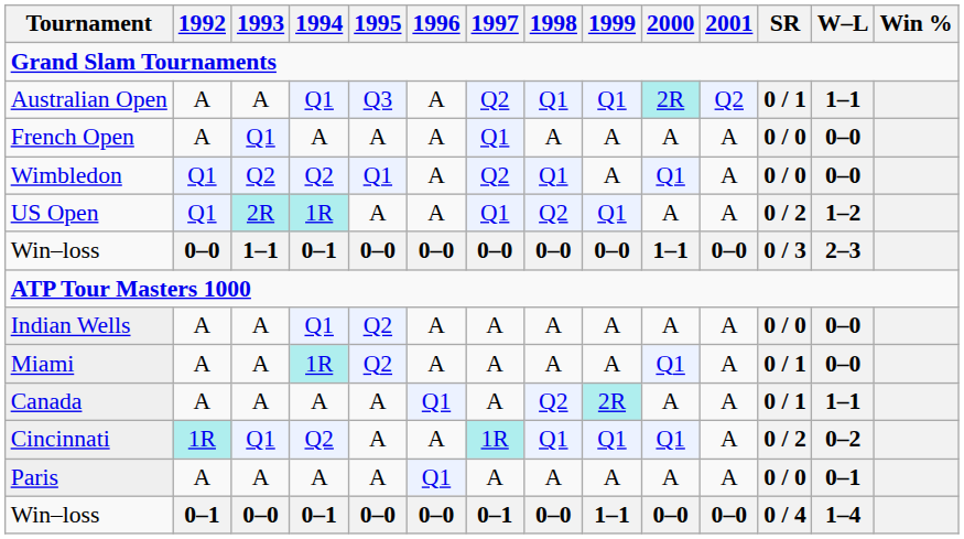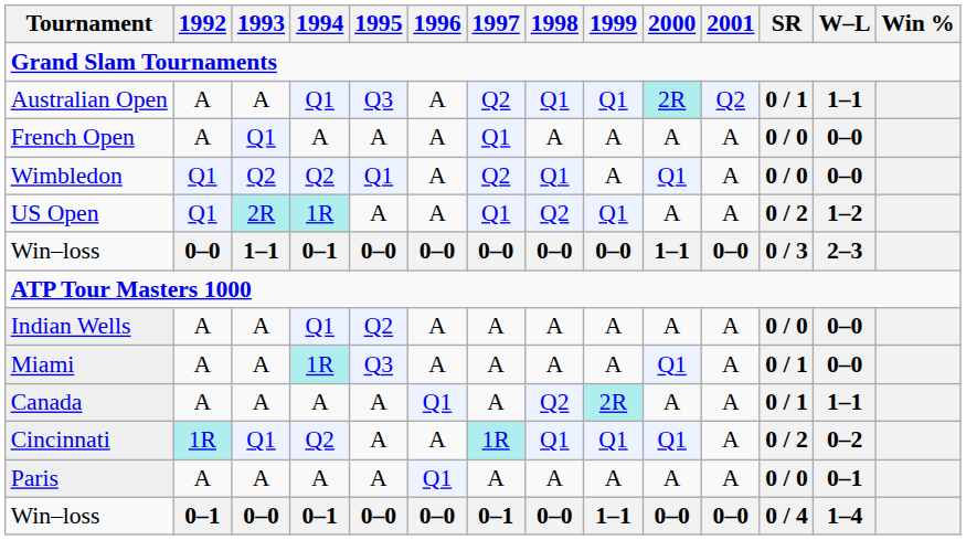 <table class=wikitable style=text-align:center>
 <tr>
 <th>Tournament</th>
 <th><a href='#'>1992</a></th>
 <th><a href='#'>1993</a></th>
 <th><a href='#'>1994</a></th>
 <th><a href='#'>1995</a></th>
 <th><a href='#'>1996</a></th>
 <th><a href='#'>1997</a></th>
 <th><a href='#'>1998</a></th>
 <th><a href='#'>1999</a></th>
 <th><a href='#'>2000</a></th>
 <th><a href='#'>2001</a></th>
 <th>SR</th>
 <th>W–L</th>
 <th>Win %</th>
 </tr>
 <tr>
 <td colspan=25 style=text-align:left><a href='#'><strong>Grand Slam Tournaments</strong></a></td>
 </tr>
 <tr>
 <td align=left><a href='#'>Australian Open</a></td>
 <td>A</td>
 <td>A</td>
 <td bgcolor=ecf2ff><a href='#'>Q1</a></td>
 <td bgcolor=ecf2ff><a href='#'>Q3</a></td>
 <td>A</td>
 <td bgcolor=ecf2ff><a href='#'>Q2</a></td>
 <td bgcolor=ecf2ff><a href='#'>Q1</a></td>
 <td bgcolor=ecf2ff><a href='#'>Q1</a></td>
 <td bgcolor=afeeee><a href='#'>2R</a></td>
 <td bgcolor=ecf2ff><a href='#'>Q2</a></td>
 <th>0 / 1</th>
 <th>1–1</th>
 <th></th>
 </tr>
 <tr>
 <td align=left><a href='#'>French Open</a></td>
 <td>A</td>
 <td bgcolor=ecf2ff><a href='#'>Q1</a></td>
 <td>A</td>
 <td>A</td>
 <td>A</td>
 <td bgcolor=ecf2ff><a href='#'>Q1</a></td>
 <td>A</td>
 <td>A</td>
 <td>A</td>
 <td>A</td>
 <th>0 / 0</th>
 <th>0–0</th>
 <th></th>
 </tr>
 <tr>
 <td align=left><a href='#'>Wimbledon</a></td>
 <td bgcolor=ecf2ff><a href='#'>Q1</a></td>
 <td bgcolor=ecf2ff><a href='#'>Q2</a></td>
 <td bgcolor=ecf2ff><a href='#'>Q2</a></td>
 <td bgcolor=ecf2ff><a href='#'>Q1</a></td>
 <td>A</td>
 <td bgcolor=ecf2ff><a href='#'>Q2</a></td>
 <td bgcolor=ecf2ff><a href='#'>Q1</a></td>
 <td>A</td>
 <td bgcolor=ecf2ff><a href='#'>Q1</a></td>
 <td>A</td>
 <th>0 / 0</th>
 <th>0–0</th>
 <th></th>
 </tr>
 <tr>
 <td align=left><a href='#'>US Open</a></td>
 <td bgcolor=ecf2ff><a href='#'>Q1</a></td>
 <td bgcolor=afeeee><a href='#'>2R</a></td>
 <td bgcolor=afeeee><a href='#'>1R</a></td>
 <td>A</td>
 <td>A</td>
 <td bgcolor=ecf2ff><a href='#'>Q1</a></td>
 <td bgcolor=ecf2ff><a href='#'>Q2</a></td>
 <td bgcolor=ecf2ff><a href='#'>Q1</a></td>
 <td>A</td>
 <td>A</td>
 <th>0 / 2</th>
 <th>1–2</th>
 <th></th>
 </tr>
 <tr>
 <td style=text-align:left>Win–loss</td>
 <th>0–0</th>
 <th>1–1</th>
 <th>0–1</th>
 <th>0–0</th>
 <th>0–0</th>
 <th>0–0</th>
 <th>0–0</th>
 <th>0–0</th>
 <th>1–1</th>
 <th>0–0</th>
 <th>0 / 3</th>
 <th>2–3</th>
 <th></th>
 </tr>
 <tr>
 <td colspan=25 style=text-align:left><strong><a href='#'>ATP Tour Masters 1000</a></strong></td>
 </tr>
 <tr>
 <td bgcolor=efefef align=left><a href='#'>Indian Wells</a></td>
 <td>A</td>
 <td>A</td>
 <td bgcolor=ecf2ff><a href='#'>Q1</a></td>
 <td bgcolor=ecf2ff><a href='#'>Q2</a></td>
 <td>A</td>
 <td>A</td>
 <td>A</td>
 <td>A</td>
 <td>A</td>
 <td>A</td>
 <th>0 / 0</th>
 <th>0–0</th>
 <th></th>
 </tr>
 <tr>
 <td bgcolor=efefef align=left><a href='#'>Miami</a></td>
 <td>A</td>
 <td>A</td>
 <td bgcolor=afeeee><a href='#'>1R</a></td>
-<td bgcolor=ecf2ff><a href='#'>Q2</a></td>
+<td bgcolor=ecf2ff><a href='#'>Q3</a></td>
 <td>A</td>
 <td>A</td>
 <td>A</td>
 <td>A</td>
 <td bgcolor=ecf2ff><a href='#'>Q1</a></td>
 <td>A</td>
 <th>0 / 1</th>
 <th>0–0</th>
 <th></th>
 </tr>
 <tr>
 <td bgcolor=efefef align=left><a href='#'>Canada</a></td>
 <td>A</td>
 <td>A</td>
 <td>A</td>
 <td>A</td>
 <td bgcolor=ecf2ff><a href='#'>Q1</a></td>
 <td>A</td>
 <td bgcolor=ecf2ff><a href='#'>Q2</a></td>
 <td bgcolor=afeeee><a href='#'>2R</a></td>
 <td>A</td>
 <td>A</td>
 <th>0 / 1</th>
 <th>1–1</th>
 <th></th>
 </tr>
 <tr>
 <td bgcolor=efefef align=left><a href='#'>Cincinnati</a></td>
 <td bgcolor=afeeee><a href='#'>1R</a></td>
 <td bgcolor=ecf2ff><a href='#'>Q1</a></td>
 <td bgcolor=ecf2ff><a href='#'>Q2</a></td>
 <td>A</td>
 <td>A</td>
 <td bgcolor=afeeee><a href='#'>1R</a></td>
 <td bgcolor=ecf2ff><a href='#'>Q1</a></td>
 <td bgcolor=ecf2ff><a href='#'>Q1</a></td>
 <td bgcolor=ecf2ff><a href='#'>Q1</a></td>
 <td>A</td>
 <th>0 / 2</th>
 <th>0–2</th>
 <th></th>
 </tr>
 <tr>
 <td bgcolor=efefef align=left><a href='#'>Paris</a></td>
 <td>A</td>
 <td>A</td>
 <td>A</td>
 <td>A</td>
 <td bgcolor=ecf2ff><a href='#'>Q1</a></td>
 <td>A</td>
 <td>A</td>
 <td>A</td>
 <td>A</td>
 <td>A</td>
 <th>0 / 0</th>
 <th>0–1</th>
 <th></th>
 </tr>
 <tr>
 <td style=text-align:left>Win–loss</td>
 <th>0–1</th>
 <th>0–0</th>
 <th>0–1</th>
 <th>0–0</th>
 <th>0–0</th>
 <th>0–1</th>
 <th>0–0</th>
 <th>1–1</th>
 <th>0–0</th>
 <th>0–0</th>
 <th>0 / 4</th>
 <th>1–4</th>
 <th></th>
 </tr>
 </table>
